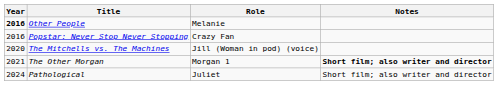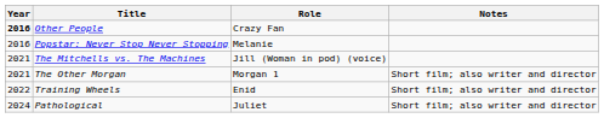 <table class="wikitable sortable">
 <tr>
 <th>Year</th>
 <th>Title</th>
 <th>Role</th>
 <th>Notes</th>
 </tr>
 <tr>
 <td><strong>2016</strong></td>
 <td><em><a href='#'>Other People</a></em></td>
-<td>Melanie</td>
+<td>Crazy Fan</td>
 <td></td>
 </tr>
 <tr>
 <td>2016</td>
 <td><em><a href='#'>Popstar: Never Stop Never Stopping</a></em></td>
-<td>Crazy Fan</td>
+<td>Melanie</td>
 <td></td>
 </tr>
 <tr>
-<td>2020</td>
+<td>2021</td>
 <td><a href='#'><em>The Mitchells vs. The Machines</em></a></td>
 <td>Jill (Woman in pod) (voice)</td>
 <td></td>
 </tr>
 <tr>
 <td>2021</td>
 <td><em>The Other Morgan</em></td>
 <td>Morgan 1</td>
-<td><strong>Short film; also writer and director</strong></td>
+<td>Short film; also writer and director</td>
+</tr>
+<tr>
+<td>2022</td>
+<td><em>Training Wheels</em></td>
+<td>Enid</td>
+<td>Short film; also writer and director</td>
 </tr>
 <tr>
 <td>2024</td>
 <td><em>Pathological</em></td>
 <td>Juliet</td>
 <td>Short film; also writer and director</td>
 </tr>
 </table>
